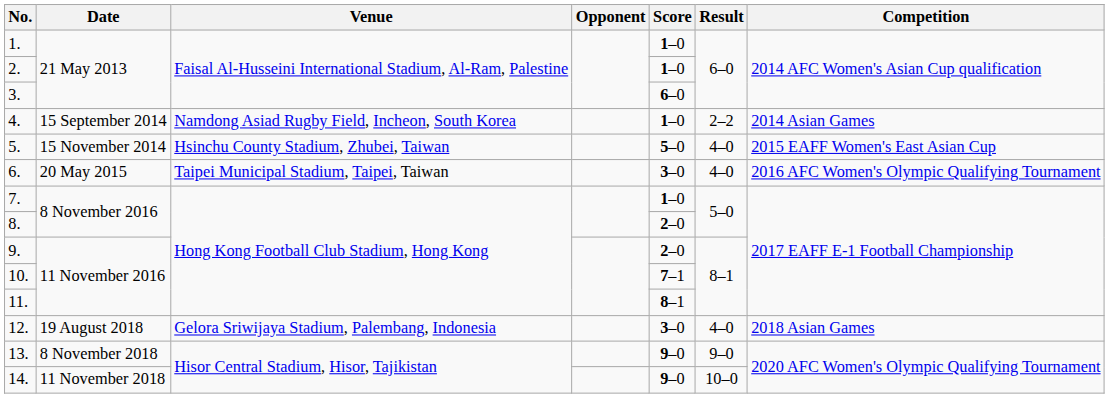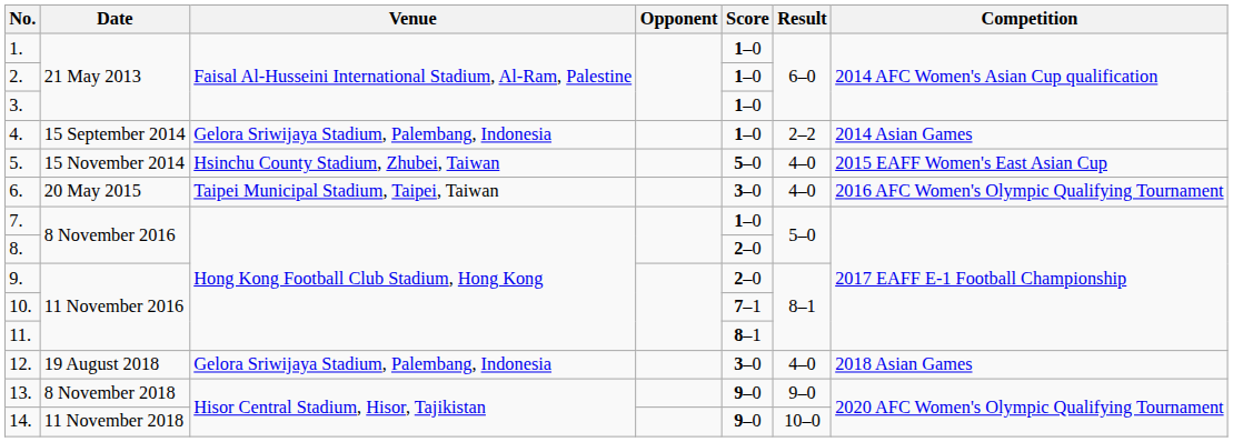 <table class="wikitable">
 <tr>
 <th>No.</th>
 <th>Date</th>
 <th>Venue</th>
 <th>Opponent</th>
 <th>Score</th>
 <th>Result</th>
 <th>Competition</th>
 </tr>
 <tr>
 <td>1.</td>
 <td rowspan="3">21 May 2013</td>
 <td rowspan="3"><a href='#'>Faisal Al-Husseini International Stadium</a>, <a href='#'>Al-Ram</a>, <a href='#'>Palestine</a></td>
 <td rowspan="3"></td>
 <td align=center><strong>1</strong>–0</td>
 <td rowspan="3" align=center>6–0</td>
 <td rowspan="3"><a href='#'>2014 AFC Women's Asian Cup qualification</a></td>
 </tr>
 <tr>
 <td>2.</td>
 <td align=center><strong>1</strong>–0</td>
 </tr>
 <tr>
 <td>3.</td>
-<td align=center><strong>6</strong>–0</td>
+<td align=center><strong>1</strong>–0</td>
 </tr>
 <tr>
 <td>4.</td>
 <td>15 September 2014</td>
-<td><a href='#'>Namdong Asiad Rugby Field</a>, <a href='#'>Incheon</a>, <a href='#'>South Korea</a></td>
+<td><a href='#'>Gelora Sriwijaya Stadium</a>, <a href='#'>Palembang</a>, <a href='#'>Indonesia</a></td>
 <td></td>
 <td align=center><strong>1</strong>–0</td>
 <td align=center>2–2</td>
 <td><a href='#'>2014 Asian Games</a></td>
 </tr>
 <tr>
 <td>5.</td>
 <td>15 November 2014</td>
 <td><a href='#'>Hsinchu County Stadium</a>, <a href='#'>Zhubei</a>, <a href='#'>Taiwan</a></td>
 <td></td>
 <td align=center><strong>5</strong>–0</td>
 <td align=center>4–0</td>
 <td><a href='#'>2015 EAFF Women's East Asian Cup</a></td>
 </tr>
 <tr>
 <td>6.</td>
 <td>20 May 2015</td>
 <td><a href='#'>Taipei Municipal Stadium</a>, <a href='#'>Taipei</a>, Taiwan</td>
 <td></td>
 <td align=center><strong>3</strong>–0</td>
 <td align=center>4–0</td>
 <td><a href='#'>2016 AFC Women's Olympic Qualifying Tournament</a></td>
 </tr>
 <tr>
 <td>7.</td>
 <td rowspan="2">8 November 2016</td>
 <td rowspan="5"><a href='#'>Hong Kong Football Club Stadium</a>, <a href='#'>Hong Kong</a></td>
 <td rowspan="2"></td>
 <td align=center><strong>1</strong>–0</td>
 <td rowspan="2" align=center>5–0</td>
 <td rowspan="5"><a href='#'>2017 EAFF E-1 Football Championship</a></td>
 </tr>
 <tr>
 <td>8.</td>
 <td align=center><strong>2</strong>–0</td>
 </tr>
 <tr>
 <td>9.</td>
 <td rowspan="3">11 November 2016</td>
 <td rowspan="3"></td>
 <td align=center><strong>2</strong>–0</td>
 <td rowspan="3" align=center>8–1</td>
 </tr>
 <tr>
 <td>10.</td>
 <td align=center><strong>7</strong>–1</td>
 </tr>
 <tr>
 <td>11.</td>
 <td align=center><strong>8</strong>–1</td>
 </tr>
 <tr>
 <td>12.</td>
 <td>19 August 2018</td>
 <td><a href='#'>Gelora Sriwijaya Stadium</a>, <a href='#'>Palembang</a>, <a href='#'>Indonesia</a></td>
 <td></td>
 <td align=center><strong>3</strong>–0</td>
 <td align=center>4–0</td>
 <td><a href='#'>2018 Asian Games</a></td>
 </tr>
 <tr>
 <td>13.</td>
 <td>8 November 2018</td>
 <td rowspan=2><a href='#'>Hisor Central Stadium</a>, <a href='#'>Hisor</a>, <a href='#'>Tajikistan</a></td>
 <td></td>
 <td align=center><strong>9</strong>–0</td>
 <td align=center>9–0</td>
 <td rowspan=2><a href='#'>2020 AFC Women's Olympic Qualifying Tournament</a></td>
 </tr>
 <tr>
 <td>14.</td>
 <td>11 November 2018</td>
 <td></td>
 <td align=center><strong>9</strong>–0</td>
 <td align=center>10–0</td>
 </tr>
 </table>
